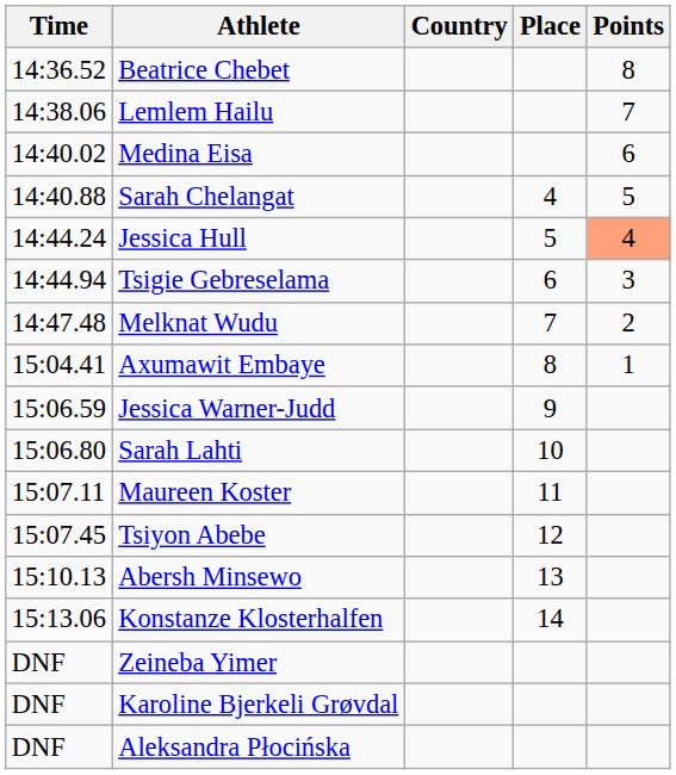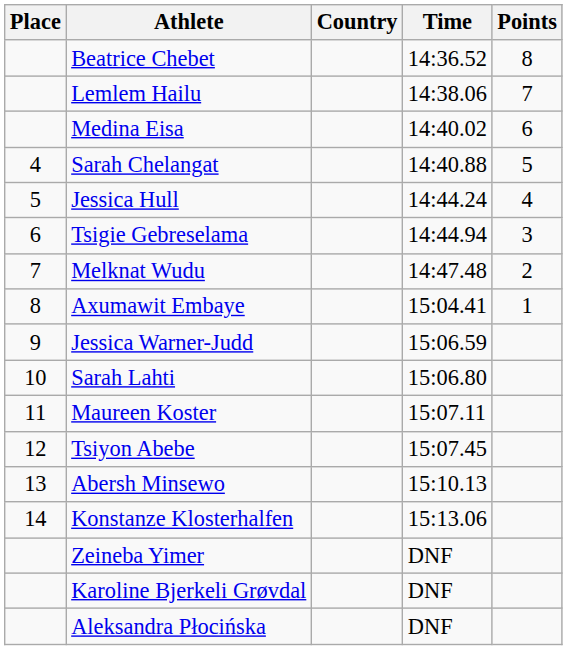 <table class="wikitable">
 <tr>
-<th>Time</th>
+<th>Place</th>
 <th>Athlete</th>
 <th>Country</th>
-<th>Place</th>
+<th>Time</th>
 <th>Points</th>
 </tr>
 <tr>
-<td>14:36.52</td>
+<td align=center></td>
 <td><a href='#'>Beatrice Chebet</a></td>
 <td></td>
-<td align=center></td>
+<td>14:36.52</td>
 <td align=center>8</td>
 </tr>
 <tr>
-<td>14:38.06</td>
+<td align=center></td>
 <td><a href='#'>Lemlem Hailu</a></td>
 <td></td>
-<td align=center></td>
+<td>14:38.06</td>
 <td align=center>7</td>
 </tr>
 <tr>
-<td>14:40.02</td>
+<td align=center></td>
 <td><a href='#'>Medina Eisa</a></td>
 <td></td>
-<td align=center></td>
+<td>14:40.02</td>
 <td align=center>6</td>
 </tr>
 <tr>
-<td>14:40.88</td>
+<td align=center>4</td>
 <td><a href='#'>Sarah Chelangat</a></td>
 <td></td>
-<td align=center>4</td>
+<td>14:40.88</td>
 <td align=center>5</td>
 </tr>
 <tr>
-<td>14:44.24</td>
+<td align=center>5</td>
 <td><a href='#'>Jessica Hull</a></td>
 <td></td>
-<td align=center>5</td>
-<td align=center style="background: lightsalmon;">4</td>
+<td>14:44.24</td>
+<td align=center>4</td>
 </tr>
 <tr>
-<td>14:44.94</td>
+<td align=center>6</td>
 <td><a href='#'>Tsigie Gebreselama</a></td>
 <td></td>
-<td align=center>6</td>
+<td>14:44.94</td>
 <td align=center>3</td>
 </tr>
 <tr>
-<td>14:47.48</td>
+<td align=center>7</td>
 <td><a href='#'>Melknat Wudu</a></td>
 <td></td>
-<td align=center>7</td>
+<td>14:47.48</td>
 <td align=center>2</td>
 </tr>
 <tr>
-<td>15:04.41</td>
+<td align=center>8</td>
 <td><a href='#'>Axumawit Embaye</a></td>
 <td></td>
-<td align=center>8</td>
+<td>15:04.41</td>
 <td align=center>1</td>
 </tr>
 <tr>
-<td>15:06.59</td>
+<td align=center>9</td>
 <td><a href='#'>Jessica Warner-Judd</a></td>
 <td></td>
-<td align=center>9</td>
+<td>15:06.59</td>
 <td align=center></td>
 </tr>
 <tr>
-<td>15:06.80</td>
+<td align=center>10</td>
 <td><a href='#'>Sarah Lahti</a></td>
 <td></td>
-<td align=center>10</td>
+<td>15:06.80</td>
 <td align=center></td>
 </tr>
 <tr>
-<td>15:07.11</td>
+<td align=center>11</td>
 <td><a href='#'>Maureen Koster</a></td>
 <td></td>
-<td align=center>11</td>
+<td>15:07.11</td>
 <td align=center></td>
 </tr>
 <tr>
-<td>15:07.45</td>
+<td align=center>12</td>
 <td><a href='#'>Tsiyon Abebe</a></td>
 <td></td>
-<td align=center>12</td>
+<td>15:07.45</td>
 <td align=center></td>
 </tr>
 <tr>
-<td>15:10.13</td>
+<td align=center>13</td>
 <td><a href='#'>Abersh Minsewo</a></td>
 <td></td>
-<td align=center>13</td>
+<td>15:10.13</td>
 <td align=center></td>
 </tr>
 <tr>
-<td>15:13.06</td>
+<td align=center>14</td>
 <td><a href='#'>Konstanze Klosterhalfen</a></td>
 <td></td>
-<td align=center>14</td>
+<td>15:13.06</td>
 <td align=center></td>
 </tr>
 <tr>
-<td>DNF</td>
+<td align=center></td>
 <td><a href='#'>Zeineba Yimer</a></td>
 <td></td>
-<td align=center></td>
+<td>DNF</td>
 <td align=center></td>
 </tr>
 <tr>
-<td>DNF</td>
+<td align=center></td>
 <td><a href='#'>Karoline Bjerkeli Grøvdal</a></td>
 <td></td>
-<td align=center></td>
+<td>DNF</td>
 <td align=center></td>
 </tr>
 <tr>
-<td>DNF</td>
+<td align=center></td>
 <td><a href='#'>Aleksandra Płocińska</a></td>
 <td></td>
-<td align=center></td>
+<td>DNF</td>
 <td align=center></td>
 </tr>
 </table>
